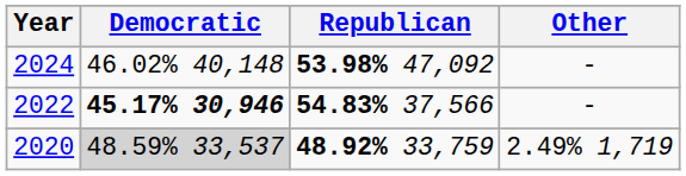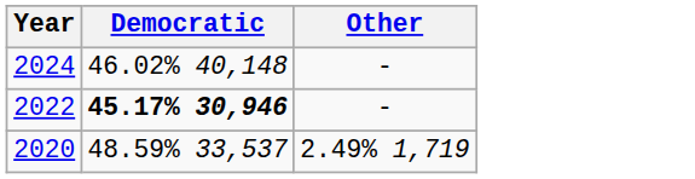 <table class="wikitable" style="float:center; margin:1em; font-size:95%;">
 <tr>
 <th>Year</th>
 <th><a href='#'>Democratic</a></th>
-<th><a href='#'>Republican</a></th>
 <th><a href='#'>Other</a></th>
 </tr>
 <tr>
 <td align="center" ><a href='#'>2024</a></td>
 <td align="center" >46.02% <em>40,148</em></td>
-<td align="center" ><strong>53.98%</strong> <em>47,092</em></td>
 <td align="center" >-</td>
 </tr>
 <tr>
 <td align="center" ><a href='#'>2022</a></td>
 <td align="center" ><strong>45.17% <em>30,946</em></strong></td>
-<td align="center" ><strong>54.83%</strong> <em>37,566</em></td>
 <td align="center" >-</td>
 </tr>
 <tr>
 <td align="center" ><a href='#'>2020</a></td>
-<td align="center"  style="background: lightgrey;">48.59% <em>33,537</em></td>
-<td align="center" ><strong>48.92%</strong> <em>33,759</em></td>
+<td align="center" >48.59% <em>33,537</em></td>
 <td align="center" >2.49% <em>1,719</em></td>
 </tr>
 </table>
